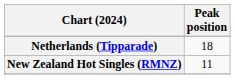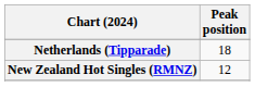 <table class="wikitable sortable plainrowheaders" style="text-align:center">
 <tr>
 <th scope="col">Chart (2024)</th>
 <th scope="col">Peak<br>position</th>
 </tr>
 <tr>
 </tr>
 <tr>
 </tr>
 <tr>
 <th scope="row">Netherlands (<a href='#'>Tipparade</a>)</th>
 <td>18</td>
 </tr>
 <tr>
 <th scope="row">New Zealand Hot Singles (<a href='#'>RMNZ</a>)</th>
-<td>11</td>
+<td>12</td>
 </tr>
 <tr>
 </tr>
 <tr>
 </tr>
 <tr>
 </tr>
 <tr>
 </tr>
 </table>
